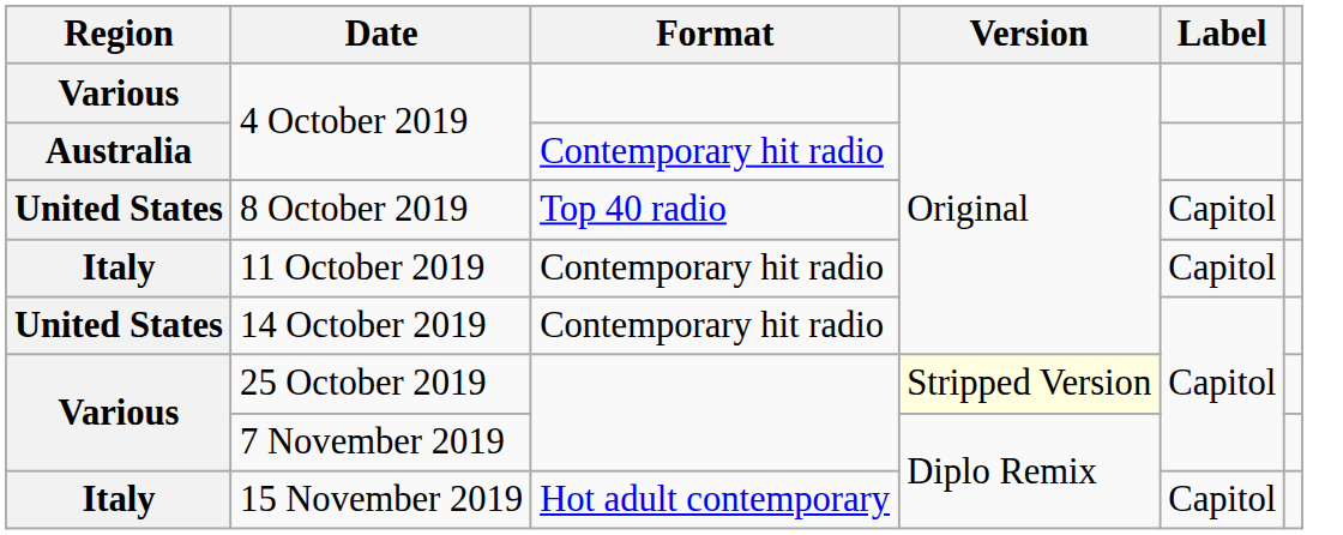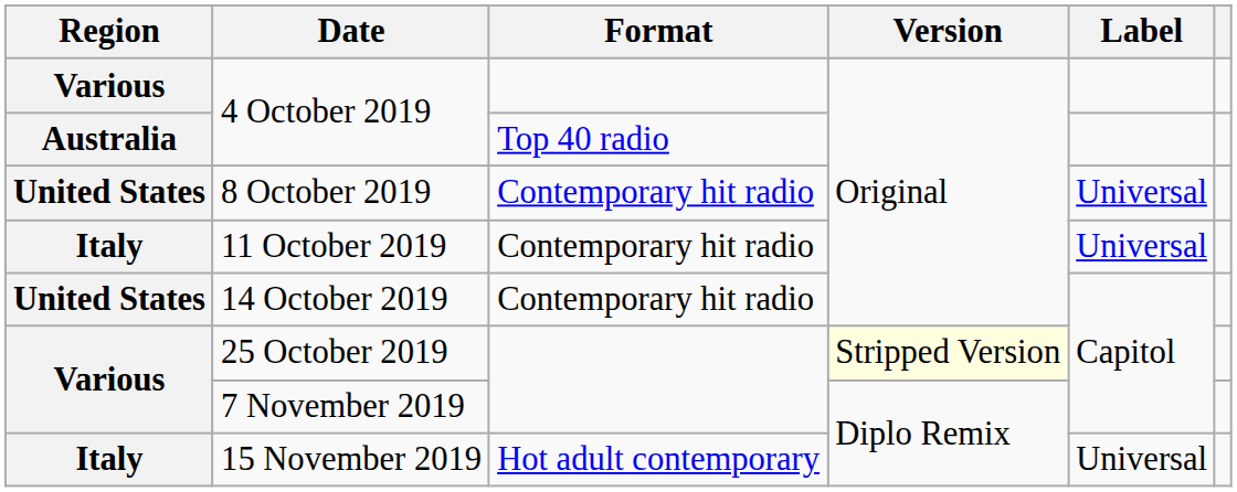 <table class="wikitable plainrowheaders">
 <tr>
 <th scope="col">Region</th>
 <th scope="col">Date</th>
 <th scope="col">Format</th>
 <th scope="col">Version</th>
 <th scope="col">Label</th>
 <th scope="col"></th>
 </tr>
 <tr>
 <th scope="row">Various</th>
 <td rowspan="2">4 October 2019</td>
 <td></td>
 <td rowspan="5">Original</td>
 <td></td>
 <td></td>
 </tr>
 <tr>
 <th scope="row">Australia</th>
-<td><a href='#'>Contemporary hit radio</a></td>
+<td><a href='#'>Top 40 radio</a></td>
 <td></td>
 <td></td>
 </tr>
 <tr>
 <th scope="row">United States</th>
 <td>8 October 2019</td>
-<td><a href='#'>Top 40 radio</a></td>
-<td>Capitol</td>
+<td><a href='#'>Contemporary hit radio</a></td>
+<td><a href='#'>Universal</a></td>
 <td></td>
 </tr>
 <tr>
 <th scope="row">Italy</th>
 <td>11 October 2019</td>
 <td>Contemporary hit radio</td>
-<td>Capitol</td>
+<td><a href='#'>Universal</a></td>
 <td></td>
 </tr>
 <tr>
 <th scope="row">United States</th>
 <td>14 October 2019</td>
 <td>Contemporary hit radio</td>
 <td rowspan="3">Capitol</td>
 <td></td>
 </tr>
 <tr>
 <th scope="row" rowspan="2">Various</th>
 <td>25 October 2019</td>
 <td rowspan="2"></td>
 <td style="background: lightyellow;">Stripped Version</td>
 <td></td>
 </tr>
 <tr>
 <td>7 November 2019</td>
 <td rowspan="2">Diplo Remix</td>
 <td></td>
 </tr>
 <tr>
 <th scope="row">Italy</th>
 <td>15 November 2019</td>
 <td><a href='#'>Hot adult contemporary</a></td>
-<td>Capitol</td>
+<td>Universal</td>
 <td></td>
 </tr>
 </table>
